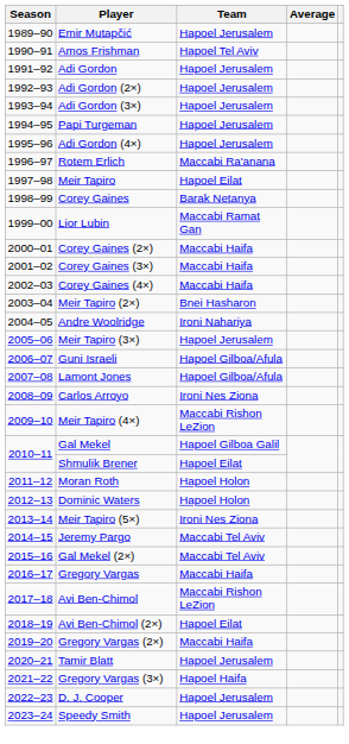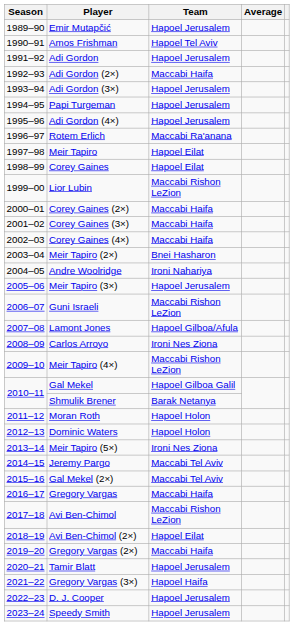 <table class="wikitable sortable" style="text-align: left;">
 <tr>
 <th>Season</th>
 <th style="text-align:center;width:160px;">Player</th>
 <th style="text-align:center;width:145px;">Team</th>
 <th>Average</th>
 <th style="text-align:center;"></th>
 </tr>
 <tr>
 <td align="center">1989–90</td>
 <td> <a href='#'>Emir Mutapčić</a></td>
 <td><a href='#'>Hapoel Jerusalem</a></td>
 <td></td>
 <td style="text-align:center;"></td>
 </tr>
 <tr>
 <td align="center">1990–91</td>
 <td> <a href='#'>Amos Frishman</a></td>
 <td><a href='#'>Hapoel Tel Aviv</a></td>
 <td></td>
 <td style="text-align:center;"></td>
 </tr>
 <tr>
 <td align="center">1991–92</td>
 <td> <a href='#'>Adi Gordon</a></td>
 <td><a href='#'>Hapoel Jerusalem</a></td>
 <td></td>
 <td style="text-align:center;"></td>
 </tr>
 <tr>
 <td align="center">1992–93</td>
 <td> <a href='#'>Adi Gordon</a> (2×)</td>
-<td><a href='#'>Hapoel Jerusalem</a></td>
+<td><a href='#'>Maccabi Haifa</a></td>
 <td></td>
 <td style="text-align:center;"></td>
 </tr>
 <tr>
 <td align="center">1993–94</td>
 <td> <a href='#'>Adi Gordon</a> (3×)</td>
 <td><a href='#'>Hapoel Jerusalem</a></td>
 <td></td>
 <td style="text-align:center;"></td>
 </tr>
 <tr>
 <td align="center">1994–95</td>
 <td> <a href='#'>Papi Turgeman</a></td>
 <td><a href='#'>Hapoel Jerusalem</a></td>
 <td></td>
 <td style="text-align:center;"></td>
 </tr>
 <tr>
 <td align="center">1995–96</td>
 <td> <a href='#'>Adi Gordon</a> (4×)</td>
 <td><a href='#'>Hapoel Jerusalem</a></td>
 <td></td>
 <td style="text-align:center;"></td>
 </tr>
 <tr>
 <td align="center">1996–97</td>
 <td> <a href='#'>Rotem Erlich</a></td>
 <td><a href='#'>Maccabi Ra'anana</a></td>
 <td></td>
 <td style="text-align:center;"></td>
 </tr>
 <tr>
 <td align="center">1997–98</td>
 <td> <a href='#'>Meir Tapiro</a></td>
 <td><a href='#'>Hapoel Eilat</a></td>
 <td></td>
 <td style="text-align:center;"></td>
 </tr>
 <tr>
 <td align="center">1998–99</td>
 <td> <a href='#'>Corey Gaines</a></td>
-<td><a href='#'>Barak Netanya</a></td>
+<td><a href='#'>Hapoel Eilat</a></td>
 <td></td>
 <td style="text-align:center;"></td>
 </tr>
 <tr>
 <td align="center">1999–00</td>
 <td> <a href='#'>Lior Lubin</a></td>
-<td><a href='#'>Maccabi Ramat Gan</a></td>
+<td><a href='#'>Maccabi Rishon LeZion</a></td>
 <td></td>
 <td style="text-align:center;"></td>
 </tr>
 <tr>
 <td align="center">2000–01</td>
 <td> <a href='#'>Corey Gaines</a> (2×)</td>
 <td><a href='#'>Maccabi Haifa</a></td>
 <td></td>
 <td style="text-align:center;"></td>
 </tr>
 <tr>
 <td align="center">2001–02</td>
 <td> <a href='#'>Corey Gaines</a> (3×)</td>
 <td><a href='#'>Maccabi Haifa</a></td>
 <td></td>
 <td style="text-align:center;"></td>
 </tr>
 <tr>
 <td align="center">2002–03</td>
 <td> <a href='#'>Corey Gaines</a> (4×)</td>
 <td><a href='#'>Maccabi Haifa</a></td>
 <td></td>
 <td style="text-align:center;"></td>
 </tr>
 <tr>
 <td align="center">2003–04</td>
 <td> <a href='#'>Meir Tapiro</a> (2×)</td>
 <td><a href='#'>Bnei Hasharon</a></td>
 <td></td>
 <td style="text-align:center;"></td>
 </tr>
 <tr>
 <td align="center">2004–05</td>
 <td> <a href='#'>Andre Woolridge</a></td>
 <td><a href='#'>Ironi Nahariya</a></td>
 <td></td>
 <td style="text-align:center;"></td>
 </tr>
 <tr>
 <td align="center"><a href='#'>2005–06</a></td>
 <td> <a href='#'>Meir Tapiro</a> (3×)</td>
 <td><a href='#'>Hapoel Jerusalem</a></td>
 <td></td>
 <td style="text-align:center;"></td>
 </tr>
 <tr>
 <td align="center"><a href='#'>2006–07</a></td>
 <td> <a href='#'>Guni Israeli</a></td>
-<td><a href='#'>Hapoel Gilboa/Afula</a></td>
+<td><a href='#'>Maccabi Rishon LeZion</a></td>
 <td></td>
 <td style="text-align:center;"></td>
 </tr>
 <tr>
 <td align="center"><a href='#'>2007–08</a></td>
 <td> <a href='#'>Lamont Jones</a></td>
 <td><a href='#'>Hapoel Gilboa/Afula</a></td>
 <td></td>
 <td style="text-align:center;"></td>
 </tr>
 <tr>
 <td align="center"><a href='#'>2008–09</a></td>
 <td> <a href='#'>Carlos Arroyo</a></td>
 <td><a href='#'>Ironi Nes Ziona</a></td>
 <td></td>
 <td style="text-align:center;"></td>
 </tr>
 <tr>
 <td align="center"><a href='#'>2009–10</a></td>
 <td> <a href='#'>Meir Tapiro</a> (4×)</td>
 <td><a href='#'>Maccabi Rishon LeZion</a></td>
 <td></td>
 <td style="text-align:center;"></td>
 </tr>
 <tr>
 <td align="center" rowspan="2"><a href='#'>2010–11</a></td>
 <td> <a href='#'>Gal Mekel</a></td>
 <td><a href='#'>Hapoel Gilboa Galil</a></td>
 <td rowspan="2"></td>
 <td style="text-align:center;" rowspan="2"></td>
 </tr>
 <tr>
 <td> <a href='#'>Shmulik Brener</a></td>
-<td><a href='#'>Hapoel Eilat</a></td>
+<td><a href='#'>Barak Netanya</a></td>
 </tr>
 <tr>
 <td align="center"><a href='#'>2011–12</a></td>
 <td> <a href='#'>Moran Roth</a></td>
 <td><a href='#'>Hapoel Holon</a></td>
 <td></td>
 <td style="text-align:center;"></td>
 </tr>
 <tr>
 <td align="center"><a href='#'>2012–13</a></td>
 <td> <a href='#'>Dominic Waters</a></td>
 <td><a href='#'>Hapoel Holon</a></td>
 <td></td>
 <td style="text-align:center;"></td>
 </tr>
 <tr>
 <td align="center"><a href='#'>2013–14</a></td>
 <td> <a href='#'>Meir Tapiro</a> (5×)</td>
 <td><a href='#'>Ironi Nes Ziona</a></td>
 <td></td>
 <td style="text-align:center;"></td>
 </tr>
 <tr>
 <td align="center"><a href='#'>2014–15</a></td>
 <td> <a href='#'>Jeremy Pargo</a></td>
 <td><a href='#'>Maccabi Tel Aviv</a></td>
 <td></td>
 <td style="text-align:center;"></td>
 </tr>
 <tr>
 <td align="center"><a href='#'>2015–16</a></td>
 <td> <a href='#'>Gal Mekel</a> (2×)</td>
 <td><a href='#'>Maccabi Tel Aviv</a></td>
 <td></td>
 <td style="text-align:center;"></td>
 </tr>
 <tr>
 <td align="center"><a href='#'>2016–17</a></td>
 <td> <a href='#'>Gregory Vargas</a></td>
 <td><a href='#'>Maccabi Haifa</a></td>
 <td></td>
 <td style="text-align:center;"></td>
 </tr>
 <tr>
 <td align="center"><a href='#'>2017–18</a></td>
 <td> <a href='#'>Avi Ben-Chimol</a></td>
 <td><a href='#'>Maccabi Rishon LeZion</a></td>
 <td></td>
 <td style="text-align:center;"></td>
 </tr>
 <tr>
 <td align="center"><a href='#'>2018–19</a></td>
 <td> <a href='#'>Avi Ben-Chimol</a> (2×)</td>
 <td><a href='#'>Hapoel Eilat</a></td>
 <td></td>
 <td style="text-align:center;"></td>
 </tr>
 <tr>
 <td align="center"><a href='#'>2019–20</a></td>
 <td> <a href='#'>Gregory Vargas</a> (2×)</td>
 <td><a href='#'>Maccabi Haifa</a></td>
 <td></td>
 <td style="text-align:center;"></td>
 </tr>
 <tr>
 <td align="center"><a href='#'>2020–21</a></td>
 <td> <a href='#'>Tamir Blatt</a></td>
 <td><a href='#'>Hapoel Jerusalem</a></td>
 <td></td>
 <td style="text-align:center;"></td>
 </tr>
 <tr>
 <td align="center"><a href='#'>2021–22</a></td>
 <td> <a href='#'>Gregory Vargas</a> (3×)</td>
 <td><a href='#'>Hapoel Haifa</a></td>
 <td></td>
 <td style="text-align:center;"></td>
 </tr>
 <tr>
 <td align="center"><a href='#'>2022–23</a></td>
 <td> <a href='#'>D. J. Cooper</a></td>
 <td><a href='#'>Hapoel Jerusalem</a></td>
 <td></td>
 <td style="text-align:center;"></td>
 </tr>
 <tr>
 <td align="center"><a href='#'>2023–24</a></td>
 <td> <a href='#'>Speedy Smith</a></td>
 <td><a href='#'>Hapoel Jerusalem</a></td>
 <td></td>
 <td style="text-align:center;"></td>
 </tr>
 </table>
